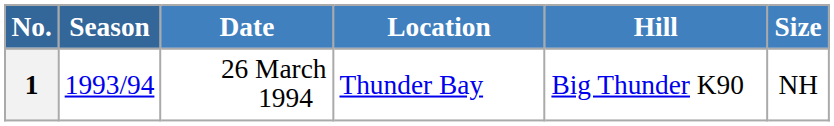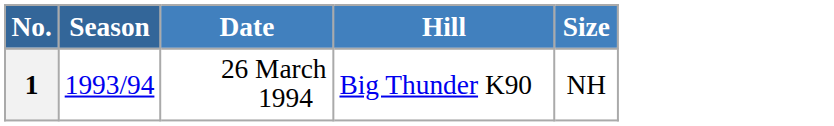 <table class="wikitable sortable" style="font-size:86%; line-height:15px; text-align:left; border:grey solid 1px; border-collapse:collapse; background:#ffffff;">
 <tr style="background:#efefef;">
 <th style="background-color:#369; color:white; width:10px;">No.</th>
 <th style="background-color:#369; color:white;  width:30px;">Season</th>
 <th style="background-color:#4180be; color:white; width:80px;">Date</th>
-<th style="background-color:#4180be; color:white; width:100px;">Location</th>
 <th style="background-color:#4180be; color:white; width:105px;">Hill</th>
 <th style="background-color:#4180be; color:white; width:25px;">Size</th>
 </tr>
 <tr>
 <th scope=row style="text-align:center;">1</th>
 <td align=center><a href='#'>1993/94</a></td>
 <td align=right>26 March 1994  </td>
-<td> <a href='#'>Thunder Bay</a></td>
 <td><a href='#'>Big Thunder</a> K90</td>
 <td align=center>NH</td>
 </tr>
 </table>
